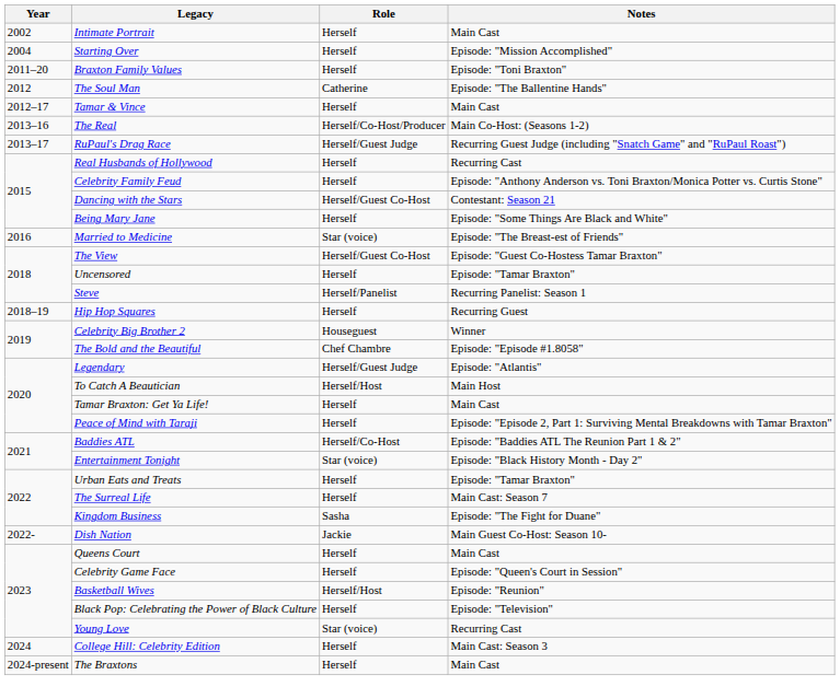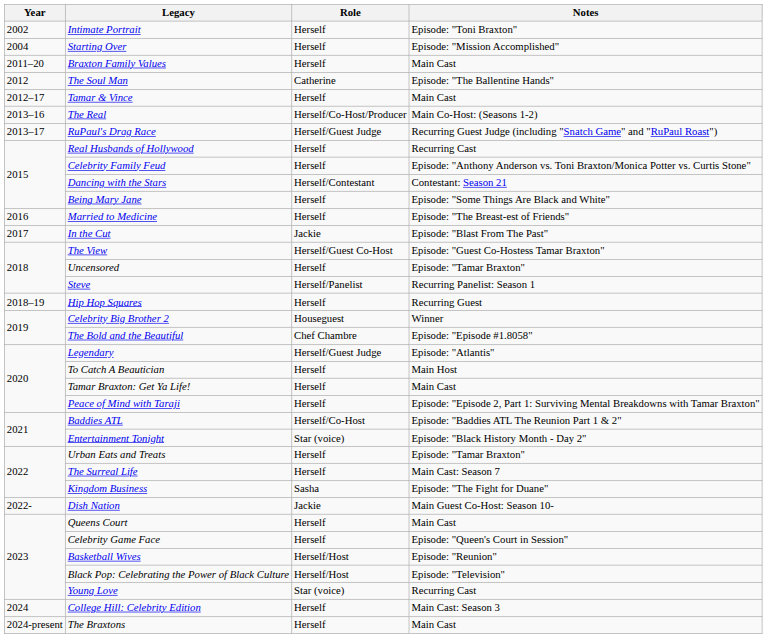 <table class="wikitable plainrowheaders sortable" style="margin-right: 0;">
 <tr>
 <th>Year</th>
 <th>Legacy</th>
 <th>Role</th>
 <th>Notes</th>
 </tr>
 <tr>
 <td>2002</td>
 <td><em><a href='#'>Intimate Portrait</a></em></td>
 <td>Herself</td>
-<td>Main Cast</td>
+<td>Episode: "Toni Braxton"</td>
 </tr>
 <tr>
 <td>2004</td>
 <td><em><a href='#'>Starting Over</a></em></td>
 <td>Herself</td>
 <td>Episode: "Mission Accomplished"</td>
 </tr>
 <tr>
 <td>2011–20</td>
 <td><em><a href='#'>Braxton Family Values</a></em></td>
 <td>Herself</td>
-<td>Episode: "Toni Braxton"</td>
+<td>Main Cast</td>
 </tr>
 <tr>
 <td>2012</td>
 <td><em><a href='#'>The Soul Man</a></em></td>
 <td>Catherine</td>
 <td>Episode: "The Ballentine Hands"</td>
 </tr>
 <tr>
 <td>2012–17</td>
 <td><em><a href='#'>Tamar & Vince</a></em></td>
 <td>Herself</td>
 <td>Main Cast</td>
 </tr>
 <tr>
 <td>2013–16</td>
 <td><em><a href='#'>The Real</a></em></td>
 <td>Herself/Co-Host/Producer</td>
 <td>Main Co-Host: (Seasons 1-2)</td>
 </tr>
 <tr>
 <td>2013–17</td>
 <td><em><a href='#'>RuPaul's Drag Race</a></em></td>
 <td>Herself/Guest Judge</td>
 <td>Recurring Guest Judge (including "<a href='#'>Snatch Game</a>" and "<a href='#'>RuPaul Roast</a>")</td>
 </tr>
 <tr>
 <td rowspan=4>2015</td>
 <td><em><a href='#'>Real Husbands of Hollywood</a></em></td>
 <td>Herself</td>
 <td>Recurring Cast</td>
 </tr>
 <tr>
 <td><em><a href='#'>Celebrity Family Feud</a></em></td>
 <td>Herself</td>
 <td>Episode: "Anthony Anderson vs. Toni Braxton/Monica Potter vs. Curtis Stone"</td>
 </tr>
 <tr>
 <td><em><a href='#'>Dancing with the Stars</a></em></td>
-<td>Herself/Guest Co-Host</td>
+<td>Herself/Contestant</td>
 <td>Contestant: <a href='#'>Season 21</a></td>
 </tr>
 <tr>
 <td><em><a href='#'>Being Mary Jane</a></em></td>
 <td>Herself</td>
 <td>Episode: "Some Things Are Black and White"</td>
 </tr>
 <tr>
 <td>2016</td>
 <td><em><a href='#'>Married to Medicine</a></em></td>
-<td>Star (voice)</td>
+<td>Herself</td>
 <td>Episode: "The Breast-est of Friends"</td>
+</tr>
+<tr>
+<td>2017</td>
+<td><em><a href='#'>In the Cut</a></em></td>
+<td>Jackie</td>
+<td>Episode: "Blast From The Past"</td>
 </tr>
 <tr>
 <td rowspan=3>2018</td>
 <td><em><a href='#'>The View</a></em></td>
 <td>Herself/Guest Co-Host</td>
 <td>Episode: "Guest Co-Hostess Tamar Braxton"</td>
 </tr>
 <tr>
 <td><em>Uncensored</em></td>
 <td>Herself</td>
 <td>Episode: "Tamar Braxton"</td>
 </tr>
 <tr>
 <td><em><a href='#'>Steve</a></em></td>
 <td>Herself/Panelist</td>
 <td>Recurring Panelist: Season 1</td>
 </tr>
 <tr>
 <td>2018–19</td>
 <td><em><a href='#'>Hip Hop Squares</a></em></td>
 <td>Herself</td>
 <td>Recurring Guest</td>
 </tr>
 <tr>
 <td rowspan=2>2019</td>
 <td><em><a href='#'>Celebrity Big Brother 2</a></em></td>
 <td>Houseguest</td>
 <td>Winner</td>
 </tr>
 <tr>
 <td><em><a href='#'>The Bold and the Beautiful</a></em></td>
 <td>Chef Chambre</td>
 <td>Episode: "Episode #1.8058"</td>
 </tr>
 <tr>
 <td rowspan=4>2020</td>
 <td><em><a href='#'>Legendary</a></em></td>
 <td>Herself/Guest Judge</td>
 <td>Episode: "Atlantis"</td>
 </tr>
 <tr>
 <td><em>To Catch A Beautician</em></td>
-<td>Herself/Host</td>
+<td>Herself</td>
 <td>Main Host</td>
 </tr>
 <tr>
 <td><em>Tamar Braxton: Get Ya Life!</em></td>
 <td>Herself</td>
 <td>Main Cast</td>
 </tr>
 <tr>
 <td><em><a href='#'>Peace of Mind with Taraji</a></em></td>
 <td>Herself</td>
 <td>Episode: "Episode 2, Part 1: Surviving Mental Breakdowns with Tamar Braxton"</td>
 </tr>
 <tr>
 <td rowspan=2>2021</td>
 <td><em><a href='#'>Baddies ATL</a></em></td>
 <td>Herself/Co-Host</td>
 <td>Episode: "Baddies ATL The Reunion Part 1 & 2"</td>
 </tr>
 <tr>
 <td><em><a href='#'>Entertainment Tonight</a></em></td>
 <td>Star (voice)</td>
 <td>Episode: "Black History Month - Day 2"</td>
 </tr>
 <tr>
 <td rowspan=3>2022</td>
 <td><em>Urban Eats and Treats</em></td>
 <td>Herself</td>
 <td>Episode: "Tamar Braxton"</td>
 </tr>
 <tr>
 <td><em><a href='#'>The Surreal Life</a></em></td>
 <td>Herself</td>
 <td>Main Cast: Season 7</td>
 </tr>
 <tr>
 <td><em><a href='#'>Kingdom Business</a></em></td>
 <td>Sasha</td>
 <td>Episode: "The Fight for Duane"</td>
 </tr>
 <tr>
 <td>2022-</td>
 <td><em><a href='#'>Dish Nation</a></em></td>
 <td>Jackie</td>
 <td>Main Guest Co-Host: Season 10-</td>
 </tr>
 <tr>
 <td rowspan=5>2023</td>
 <td><em>Queens Court</em></td>
 <td>Herself</td>
 <td>Main Cast</td>
 </tr>
 <tr>
 <td><em>Celebrity Game Face</em></td>
 <td>Herself</td>
 <td>Episode: "Queen's Court in Session"</td>
 </tr>
 <tr>
 <td><em><a href='#'>Basketball Wives</a></em></td>
 <td>Herself/Host</td>
 <td>Episode: "Reunion"</td>
 </tr>
 <tr>
 <td><em>Black Pop: Celebrating the Power of Black Culture</em></td>
-<td>Herself</td>
+<td>Herself/Host</td>
 <td>Episode: "Television"</td>
 </tr>
 <tr>
 <td><em><a href='#'>Young Love</a></em></td>
 <td>Star (voice)</td>
 <td>Recurring Cast</td>
 </tr>
 <tr>
 <td>2024</td>
 <td><em><a href='#'>College Hill: Celebrity Edition</a></em></td>
 <td>Herself</td>
 <td>Main Cast: Season 3</td>
 </tr>
 <tr>
 <td>2024-present </td>
 <td><em>The Braxtons</em></td>
 <td>Herself</td>
 <td>Main Cast</td>
 </tr>
 </table>
